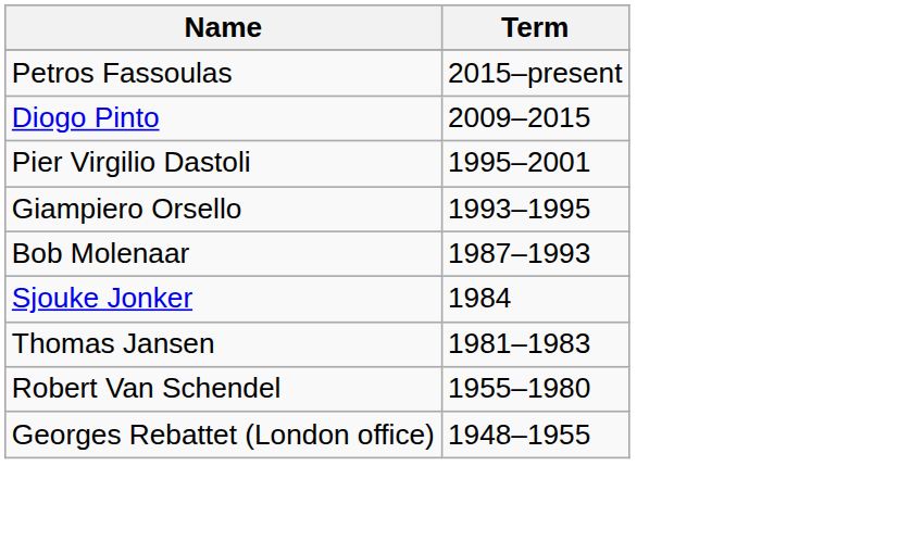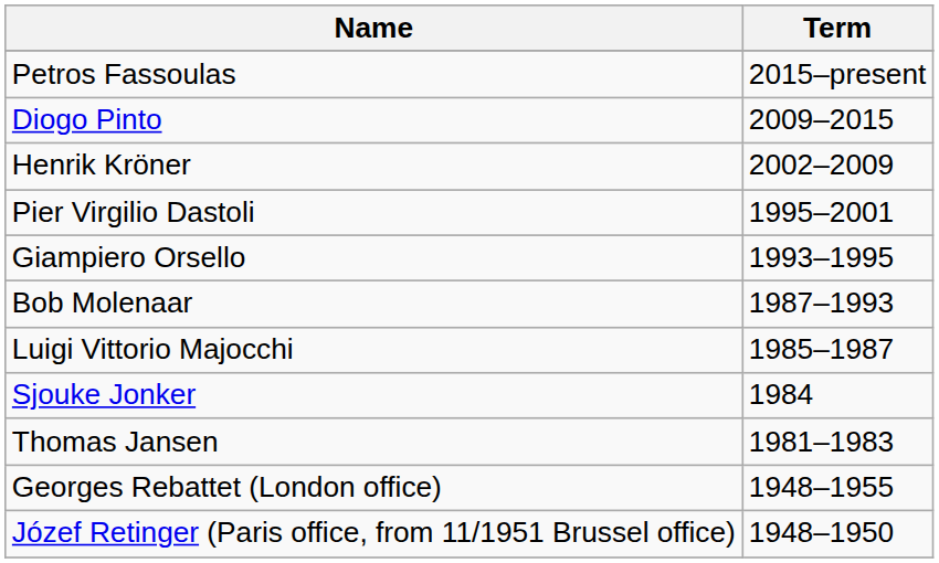 <table class="wikitable sortable">
 <tr>
 <th>Name</th>
 <th>Term</th>
 </tr>
 <tr>
 </tr>
 <tr>
 <td>Petros Fassoulas</td>
 <td>2015–present</td>
 </tr>
 <tr>
 <td><a href='#'>Diogo Pinto</a></td>
 <td>2009–2015</td>
 </tr>
 <tr>
+<td>Henrik Kröner</td>
+<td>2002–2009</td>
+</tr>
+<tr>
 <td>Pier Virgilio Dastoli</td>
 <td>1995–2001</td>
 </tr>
 <tr>
 <td>Giampiero Orsello</td>
 <td>1993–1995</td>
 </tr>
 <tr>
 <td>Bob Molenaar</td>
 <td>1987–1993</td>
 </tr>
 <tr>
+<td>Luigi Vittorio Majocchi</td>
+<td>1985–1987</td>
+</tr>
+<tr>
 <td><a href='#'>Sjouke Jonker</a></td>
 <td>1984</td>
 </tr>
 <tr>
 <td>Thomas Jansen</td>
 <td>1981–1983</td>
 </tr>
 <tr>
-<td>Robert Van Schendel</td>
-<td>1955–1980</td>
-</tr>
-<tr>
 <td>Georges Rebattet (London office)</td>
 <td>1948–1955</td>
 </tr>
+<tr>
+<td><a href='#'>Józef Retinger</a> (Paris office, from 11/1951 Brussel office)</td>
+<td>1948–1950</td>
+</tr>
 </table>
